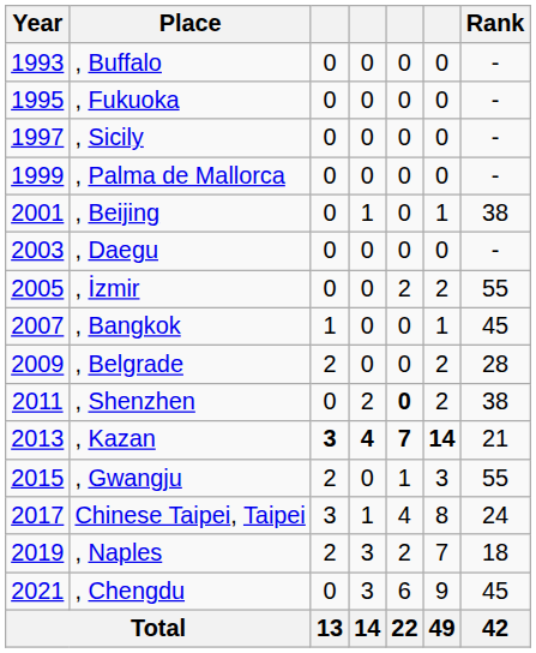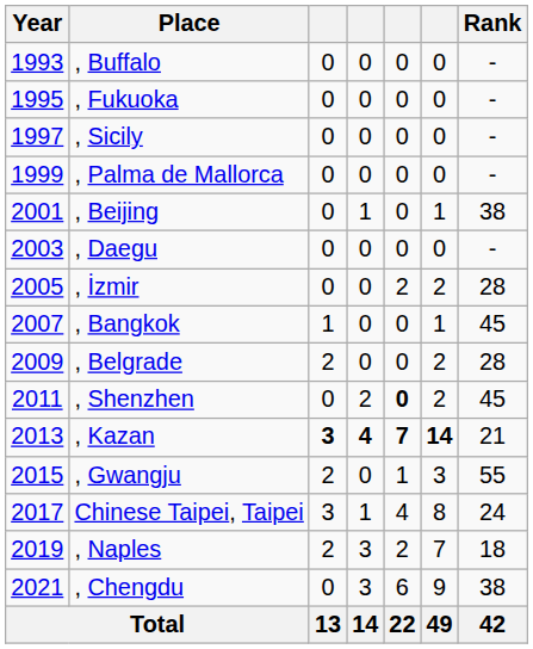 <table class="wikitable">
 <tr>
 <th>Year</th>
 <th>Place</th>
 <th></th>
 <th></th>
 <th></th>
 <th></th>
 <th>Rank</th>
 </tr>
 <tr align=center>
 <td><a href='#'>1993</a></td>
 <td align=left>, <a href='#'>Buffalo</a></td>
 <td>0</td>
 <td>0</td>
 <td>0</td>
 <td>0</td>
 <td>-</td>
 </tr>
 <tr align=center>
 <td><a href='#'>1995</a></td>
 <td align=left>, <a href='#'>Fukuoka</a></td>
 <td>0</td>
 <td>0</td>
 <td>0</td>
 <td>0</td>
 <td>-</td>
 </tr>
 <tr align=center>
 <td><a href='#'>1997</a></td>
 <td align=left>, <a href='#'>Sicily</a></td>
 <td>0</td>
 <td>0</td>
 <td>0</td>
 <td>0</td>
 <td>-</td>
 </tr>
 <tr align=center>
 <td><a href='#'>1999</a></td>
 <td align=left>, <a href='#'>Palma de Mallorca</a></td>
 <td>0</td>
 <td>0</td>
 <td>0</td>
 <td>0</td>
 <td>-</td>
 </tr>
 <tr align=center>
 <td><a href='#'>2001</a></td>
 <td align=left>, <a href='#'>Beijing</a></td>
 <td>0</td>
 <td>1</td>
 <td>0</td>
 <td>1</td>
 <td>38</td>
 </tr>
 <tr align=center>
 <td><a href='#'>2003</a></td>
 <td align=left>, <a href='#'>Daegu</a></td>
 <td>0</td>
 <td>0</td>
 <td>0</td>
 <td>0</td>
 <td>-</td>
 </tr>
 <tr align=center>
 <td><a href='#'>2005</a></td>
 <td align=left>, <a href='#'>İzmir</a></td>
 <td>0</td>
 <td>0</td>
 <td>2</td>
 <td>2</td>
-<td>55</td>
+<td>28</td>
 </tr>
 <tr align=center>
 <td><a href='#'>2007</a></td>
 <td align=left>, <a href='#'>Bangkok</a></td>
 <td>1</td>
 <td>0</td>
 <td>0</td>
 <td>1</td>
 <td>45</td>
 </tr>
 <tr align=center>
 <td><a href='#'>2009</a></td>
 <td align=left>, <a href='#'>Belgrade</a></td>
 <td>2</td>
 <td>0</td>
 <td>0</td>
 <td>2</td>
 <td>28</td>
 </tr>
 <tr align=center>
 <td><a href='#'>2011</a></td>
 <td align=left>, <a href='#'>Shenzhen</a></td>
 <td>0</td>
 <td>2</td>
 <td><strong>0</strong></td>
 <td>2</td>
-<td>38</td>
+<td>45</td>
 </tr>
 <tr align=center>
 <td><a href='#'>2013</a></td>
 <td align=left>, <a href='#'>Kazan</a></td>
 <td><strong>3</strong></td>
 <td><strong>4</strong></td>
 <td><strong>7</strong></td>
 <td><strong>14</strong></td>
 <td>21</td>
 </tr>
 <tr align=center>
 <td><a href='#'>2015</a></td>
 <td align=left>, <a href='#'>Gwangju</a></td>
 <td>2</td>
 <td>0</td>
 <td>1</td>
 <td>3</td>
 <td>55</td>
 </tr>
 <tr align=center>
 <td><a href='#'>2017</a></td>
 <td align=left> <a href='#'>Chinese Taipei</a>, <a href='#'>Taipei</a></td>
 <td>3</td>
 <td>1</td>
 <td>4</td>
 <td>8</td>
 <td>24</td>
 </tr>
 <tr align=center>
 <td><a href='#'>2019</a></td>
 <td align=left>, <a href='#'>Naples</a></td>
 <td>2</td>
 <td>3</td>
 <td>2</td>
 <td>7</td>
 <td>18</td>
 </tr>
 <tr align=center>
 <td><a href='#'>2021</a></td>
 <td align=left>, <a href='#'>Chengdu</a></td>
 <td>0</td>
 <td>3</td>
 <td>6</td>
 <td>9</td>
-<td>45</td>
+<td>38</td>
 </tr>
 <tr align=center>
 <th colspan=2>Total</th>
 <th>13</th>
 <th>14</th>
 <th>22</th>
 <th>49</th>
 <th>42</th>
 </tr>
 </table>
